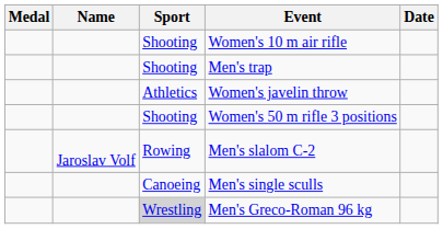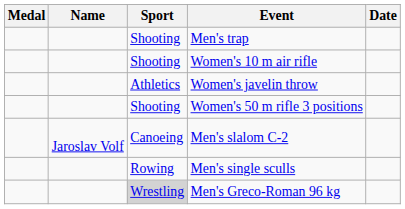 <table class="wikitable sortable" style="font-size:95%">
 <tr>
 <th>Medal</th>
 <th>Name</th>
 <th>Sport</th>
 <th>Event</th>
 <th>Date</th>
 </tr>
 <tr>
 <td></td>
 <td></td>
 <td><a href='#'>Shooting</a></td>
-<td><a href='#'>Women's 10 m air rifle</a></td>
+<td><a href='#'>Men's trap</a></td>
 <td></td>
 </tr>
 <tr>
 <td></td>
 <td></td>
 <td><a href='#'>Shooting</a></td>
-<td><a href='#'>Men's trap</a></td>
+<td><a href='#'>Women's 10 m air rifle</a></td>
 <td></td>
 </tr>
 <tr>
 <td></td>
 <td></td>
 <td><a href='#'>Athletics</a></td>
 <td><a href='#'>Women's javelin throw</a></td>
 <td></td>
 </tr>
 <tr>
 <td></td>
 <td></td>
 <td><a href='#'>Shooting</a></td>
 <td><a href='#'>Women's 50 m rifle 3 positions</a></td>
 <td></td>
 </tr>
 <tr>
 <td></td>
 <td><br><a href='#'>Jaroslav Volf</a></td>
-<td><a href='#'>Rowing</a></td>
+<td><a href='#'>Canoeing</a></td>
 <td><a href='#'>Men's slalom C-2</a></td>
 <td></td>
 </tr>
 <tr>
 <td></td>
 <td></td>
-<td><a href='#'>Canoeing</a></td>
+<td><a href='#'>Rowing</a></td>
 <td><a href='#'>Men's single sculls</a></td>
 <td></td>
 </tr>
 <tr>
 <td></td>
 <td></td>
 <td style="background: lightgrey;"><a href='#'>Wrestling</a></td>
 <td><a href='#'>Men's Greco-Roman 96 kg</a></td>
 <td></td>
 </tr>
 </table>
